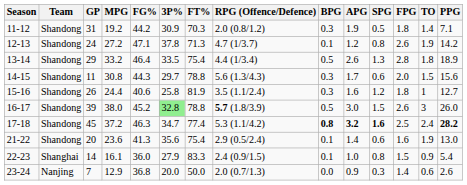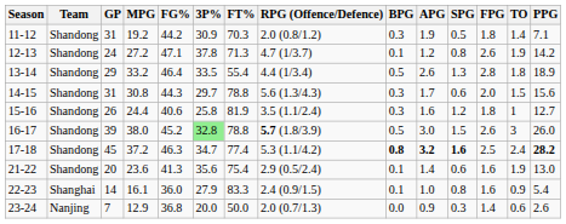 <table class="wikitable">
 <tr>
 <th>Season</th>
 <th>Team</th>
 <th>GP</th>
 <th>MPG</th>
 <th>FG%</th>
 <th>3P%</th>
 <th>FT%</th>
 <th>RPG  (Offence/Defence)</th>
 <th>BPG</th>
 <th>APG</th>
 <th>SPG</th>
 <th>FPG</th>
 <th>TO</th>
 <th>PPG</th>
 </tr>
 <tr>
 <td>11-12</td>
 <td>Shandong</td>
 <td>31</td>
 <td>19.2</td>
 <td>44.2</td>
 <td>30.9</td>
 <td>70.3</td>
 <td>2.0 (0.8/1.2)</td>
 <td>0.3</td>
 <td>1.9</td>
 <td>0.5</td>
 <td>1.8</td>
 <td>1.4</td>
 <td>7.1</td>
 </tr>
 <tr>
 <td>12-13</td>
 <td>Shandong</td>
 <td>24</td>
 <td>27.2</td>
 <td>47.1</td>
 <td>37.8</td>
 <td>71.3</td>
 <td>4.7 (1/3.7)</td>
 <td>0.1</td>
 <td>1.2</td>
 <td>0.8</td>
 <td>2.6</td>
 <td>1.9</td>
 <td>14.2</td>
 </tr>
 <tr>
 <td>13-14</td>
 <td>Shandong</td>
 <td>29</td>
 <td>33.2</td>
 <td>46.4</td>
 <td>33.5</td>
-<td>75.4</td>
+<td>55.4</td>
 <td>4.4 (1/3.4)</td>
 <td>0.5</td>
 <td>2.6</td>
 <td>1.3</td>
 <td>2.8</td>
 <td>1.8</td>
 <td>18.9</td>
 </tr>
 <tr>
 <td>14-15</td>
 <td>Shandong</td>
-<td>11</td>
+<td>31</td>
 <td>30.8</td>
 <td>44.3</td>
 <td>29.7</td>
 <td>78.8</td>
 <td>5.6 (1.3/4.3)</td>
 <td>0.3</td>
 <td>1.7</td>
 <td>0.6</td>
 <td>2.0</td>
 <td>1.5</td>
 <td>15.6</td>
 </tr>
 <tr>
 <td>15-16</td>
 <td>Shandong</td>
 <td>26</td>
 <td>24.4</td>
 <td>40.6</td>
 <td>25.8</td>
 <td>81.9</td>
 <td>3.5 (1.1/2.4)</td>
 <td>0.3</td>
 <td>1.6</td>
 <td>1.2</td>
 <td>1.8</td>
 <td>1</td>
 <td>12.7</td>
 </tr>
 <tr>
 <td>16-17</td>
 <td>Shandong</td>
 <td>39</td>
 <td>38.0</td>
 <td>45.2</td>
 <td style="background: lightgreen;">32.8</td>
 <td>78.8</td>
 <td><strong>5.7</strong> (1.8/3.9)</td>
 <td>0.5</td>
 <td>3.0</td>
 <td>1.5</td>
 <td>2.6</td>
 <td>3</td>
 <td>26.0</td>
 </tr>
 <tr>
 <td>17-18</td>
 <td>Shandong</td>
 <td>45</td>
 <td>37.2</td>
 <td>46.3</td>
 <td>34.7</td>
 <td>77.4</td>
 <td>5.3 (1.1/4.2)</td>
 <td><strong>0.8</strong></td>
 <td><strong>3.2</strong></td>
 <td><strong>1.6</strong></td>
 <td>2.5</td>
 <td>2.4</td>
 <td><strong>28.2</strong></td>
 </tr>
 <tr>
 <td>21-22</td>
 <td>Shandong</td>
 <td>20</td>
 <td>23.6</td>
 <td>41.3</td>
 <td>35.6</td>
 <td>75.4</td>
 <td>2.9 (0.5/2.4)</td>
 <td>0.1</td>
 <td>1.4</td>
 <td>0.6</td>
 <td>1.6</td>
 <td>1.9</td>
 <td>13.0</td>
 </tr>
 <tr>
 <td>22-23</td>
 <td>Shanghai</td>
 <td>14</td>
 <td>16.1</td>
 <td>36.0</td>
 <td>27.9</td>
 <td>83.3</td>
 <td>2.4 (0.9/1.5)</td>
 <td>0.1</td>
 <td>1.0</td>
 <td>0.8</td>
-<td>1.5</td>
+<td>1.6</td>
 <td>0.9</td>
 <td>5.4</td>
 </tr>
 <tr>
 <td>23-24</td>
 <td>Nanjing</td>
 <td>7</td>
 <td>12.9</td>
 <td>36.8</td>
 <td>20.0</td>
 <td>50.0</td>
 <td>2.0 (0.7/1.3)</td>
 <td>0.0</td>
 <td>0.9</td>
 <td>0.3</td>
 <td>1.4</td>
 <td>0.6</td>
 <td>2.6</td>
 </tr>
 </table>
